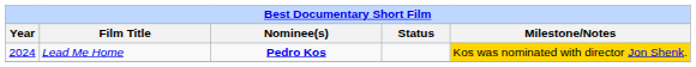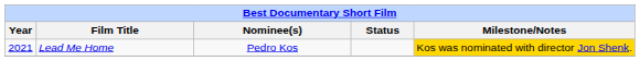 <table class="wikitable" style="text-align: center">
 <tr bgcolor=#bfd7ff>
 <td colspan=6><strong><a href='#'>Best Documentary Short Film</a></strong></td>
 </tr>
 <tr bgcolor=#ebf5ff>
 <th width=5%>Year</th>
 <th width=25%>Film Title</th>
 <th width=25%>Nominee(s)</th>
 <th width=10%>Status</th>
 <th width=35%>Milestone/Notes</th>
 </tr>
 <tr>
-<td><a href='#'>2024</a></td>
+<td><a href='#'>2021</a></td>
 <td style="text-align: left"><em><a href='#'>Lead Me Home</a></em></td>
-<td><strong><a href='#'>Pedro Kos</a></strong></td>
+<td><a href='#'>Pedro Kos</a></td>
 <td></td>
 <td style="background: gold; text-align: left">Kos was nominated with director <a href='#'>Jon Shenk</a>.</td>
 </tr>
 <tr>
 </tr>
 </table>
